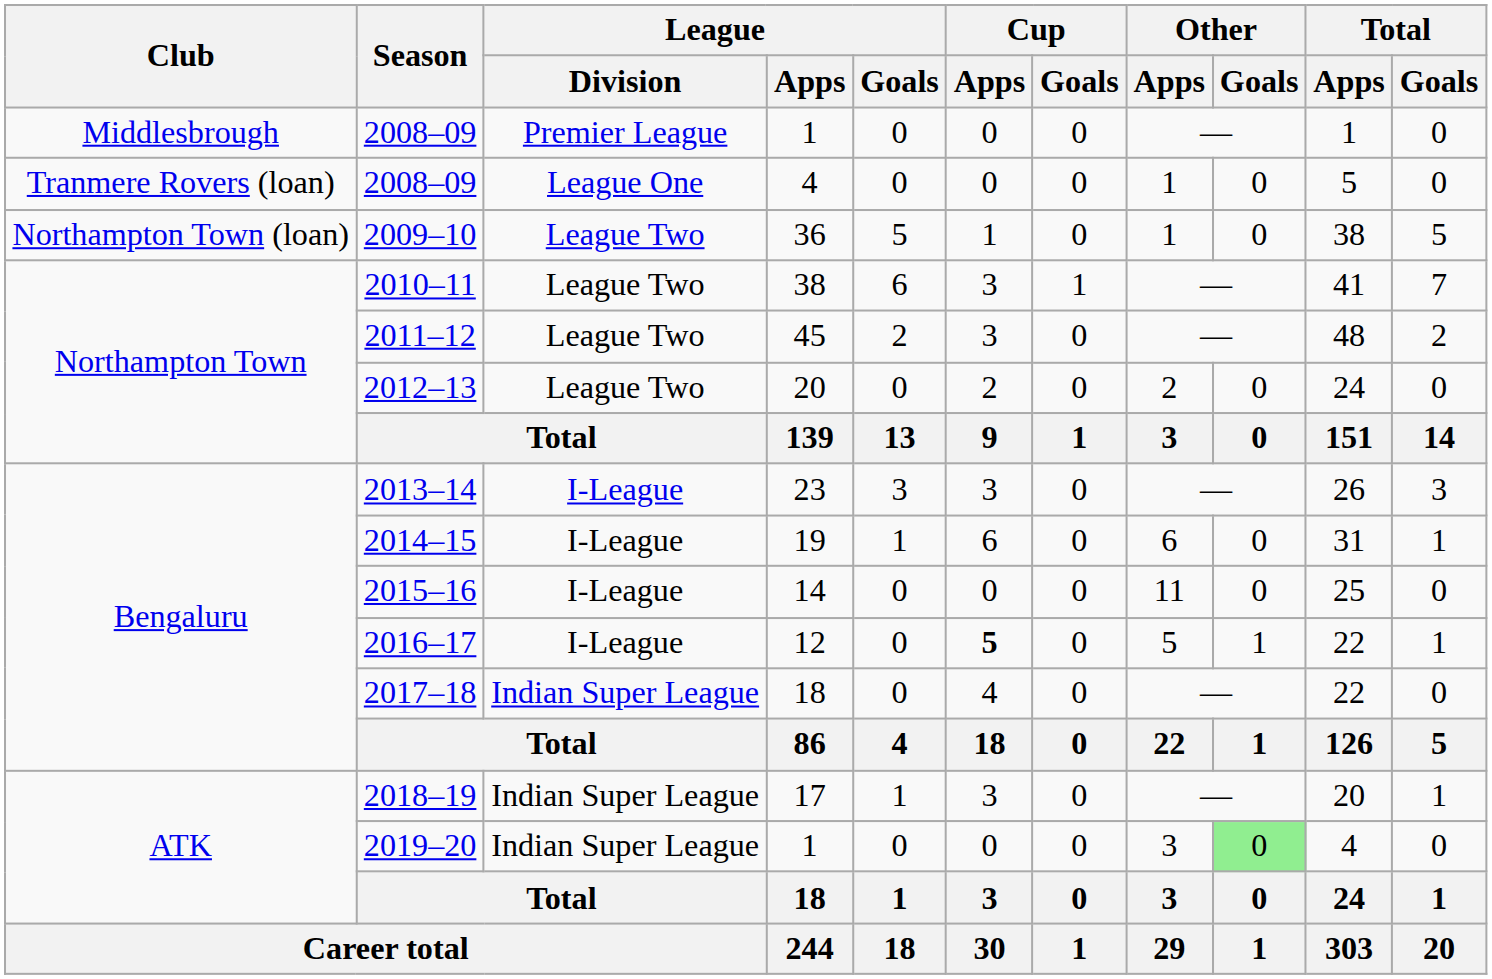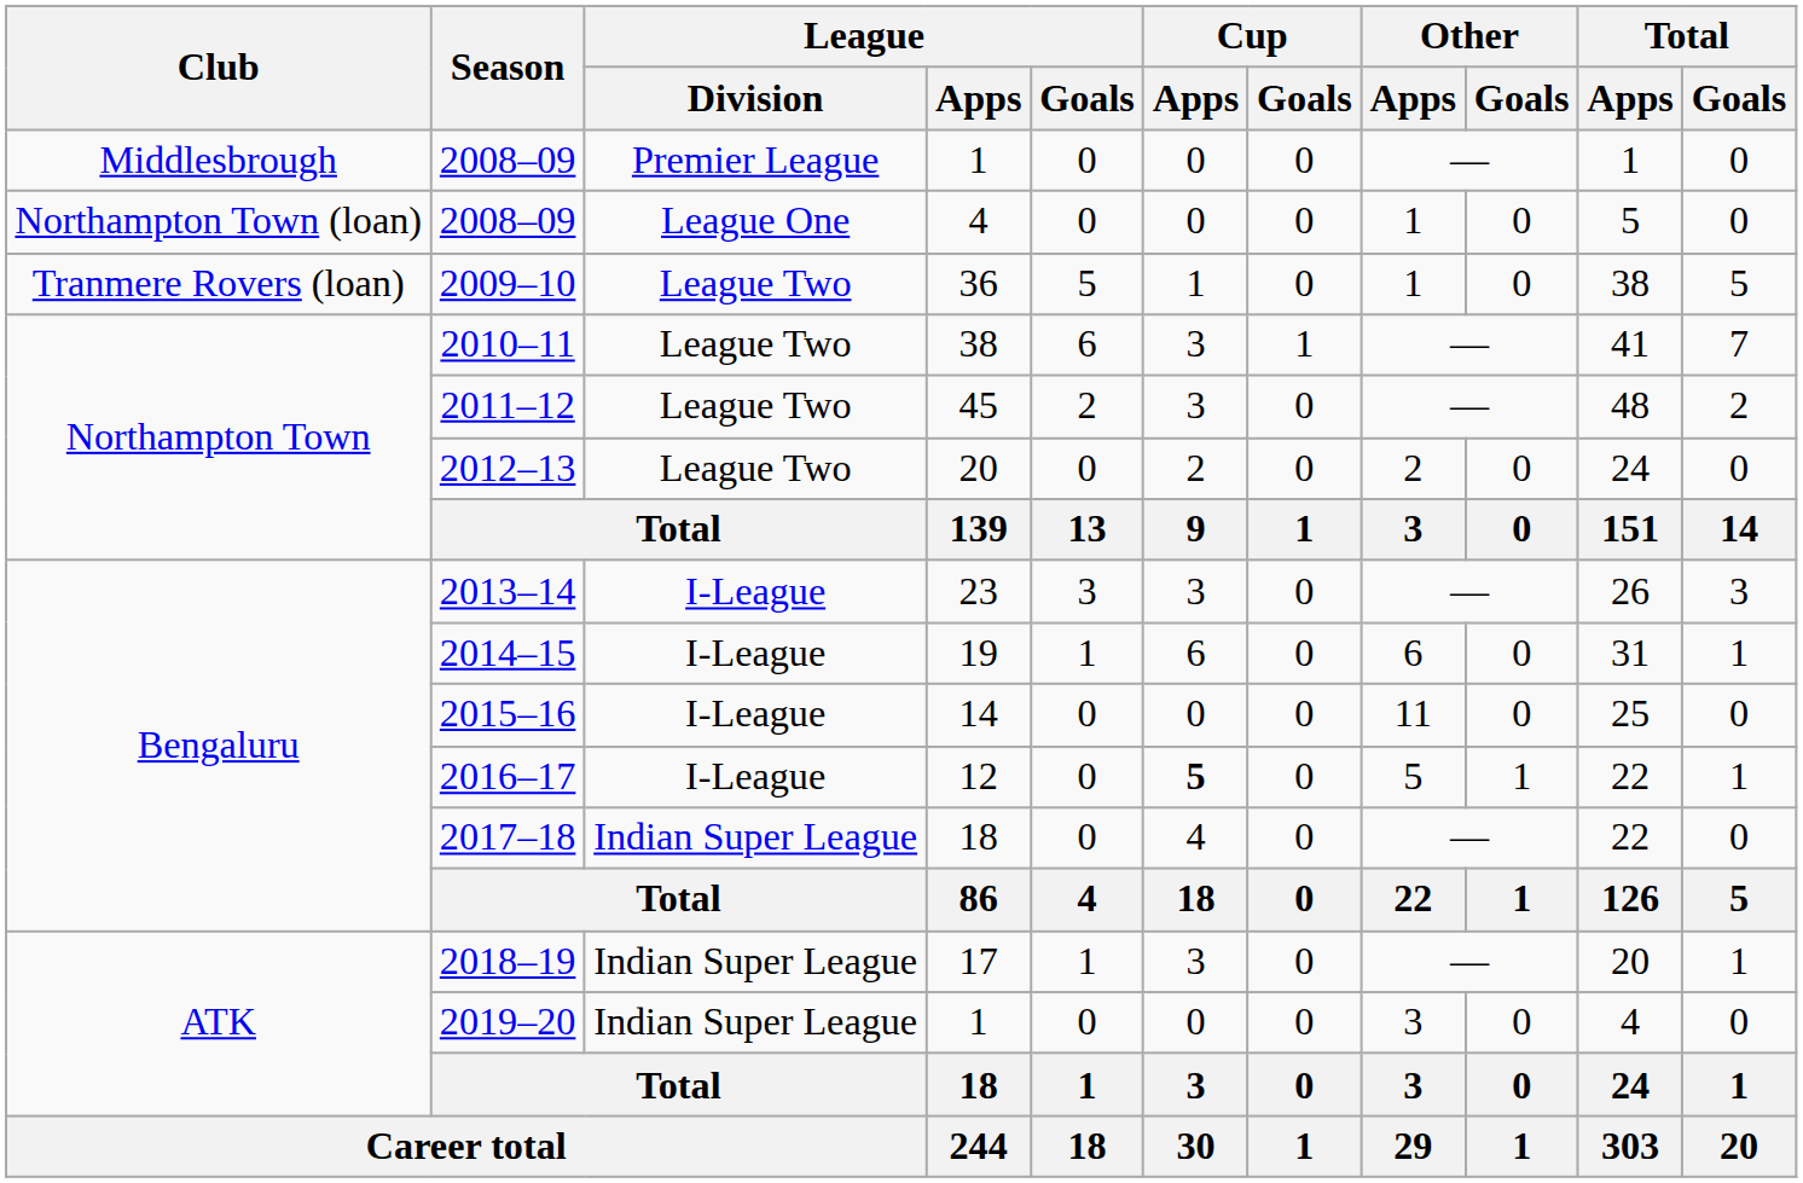 <table class="wikitable" style="text-align: center">
 <tr>
 <th rowspan="2">Club</th>
 <th rowspan="2">Season</th>
 <th colspan="3">League</th>
 <th colspan="2">Cup</th>
 <th colspan="2">Other</th>
 <th colspan="2">Total</th>
 </tr>
 <tr>
 <th>Division</th>
 <th>Apps</th>
 <th>Goals</th>
 <th>Apps</th>
 <th>Goals</th>
 <th>Apps</th>
 <th>Goals</th>
 <th>Apps</th>
 <th>Goals</th>
 </tr>
 <tr>
 <td><a href='#'>Middlesbrough</a></td>
 <td><a href='#'>2008–09</a></td>
 <td><a href='#'>Premier League</a></td>
 <td>1</td>
 <td>0</td>
 <td>0</td>
 <td>0</td>
 <td colspan="2">—</td>
 <td>1</td>
 <td>0</td>
 </tr>
 <tr>
-<td><a href='#'>Tranmere Rovers</a> (loan)</td>
+<td><a href='#'>Northampton Town</a> (loan)</td>
 <td><a href='#'>2008–09</a></td>
 <td><a href='#'>League One</a></td>
 <td>4</td>
 <td>0</td>
 <td>0</td>
 <td>0</td>
 <td>1</td>
 <td>0</td>
 <td>5</td>
 <td>0</td>
 </tr>
 <tr>
-<td><a href='#'>Northampton Town</a> (loan)</td>
+<td><a href='#'>Tranmere Rovers</a> (loan)</td>
 <td><a href='#'>2009–10</a></td>
 <td><a href='#'>League Two</a></td>
 <td>36</td>
 <td>5</td>
 <td>1</td>
 <td>0</td>
 <td>1</td>
 <td>0</td>
 <td>38</td>
 <td>5</td>
 </tr>
 <tr>
 <td rowspan="4"><a href='#'>Northampton Town</a></td>
 <td><a href='#'>2010–11</a></td>
 <td>League Two</td>
 <td>38</td>
 <td>6</td>
 <td>3</td>
 <td>1</td>
 <td colspan="2">—</td>
 <td>41</td>
 <td>7</td>
 </tr>
 <tr>
 <td><a href='#'>2011–12</a></td>
 <td>League Two</td>
 <td>45</td>
 <td>2</td>
 <td>3</td>
 <td>0</td>
 <td colspan="2">—</td>
 <td>48</td>
 <td>2</td>
 </tr>
 <tr>
 <td><a href='#'>2012–13</a></td>
 <td>League Two</td>
 <td>20</td>
 <td>0</td>
 <td>2</td>
 <td>0</td>
 <td>2</td>
 <td>0</td>
 <td>24</td>
 <td>0</td>
 </tr>
 <tr>
 <th colspan="2">Total</th>
 <th>139</th>
 <th>13</th>
 <th>9</th>
 <th>1</th>
 <th>3</th>
 <th>0</th>
 <th>151</th>
 <th>14</th>
 </tr>
 <tr>
 <td rowspan="6"><a href='#'>Bengaluru</a></td>
 <td><a href='#'>2013–14</a></td>
 <td><a href='#'>I-League</a></td>
 <td>23</td>
 <td>3</td>
 <td>3</td>
 <td>0</td>
 <td colspan="2">—</td>
 <td>26</td>
 <td>3</td>
 </tr>
 <tr>
 <td><a href='#'>2014–15</a></td>
 <td>I-League</td>
 <td>19</td>
 <td>1</td>
 <td>6</td>
 <td>0</td>
 <td>6</td>
 <td>0</td>
 <td>31</td>
 <td>1</td>
 </tr>
 <tr>
 <td><a href='#'>2015–16</a></td>
 <td>I-League</td>
 <td>14</td>
 <td>0</td>
 <td>0</td>
 <td>0</td>
 <td>11</td>
 <td>0</td>
 <td>25</td>
 <td>0</td>
 </tr>
 <tr>
 <td><a href='#'>2016–17</a></td>
 <td>I-League</td>
 <td>12</td>
 <td>0</td>
 <td><strong>5</strong></td>
 <td>0</td>
 <td>5</td>
 <td>1</td>
 <td>22</td>
 <td>1</td>
 </tr>
 <tr>
 <td><a href='#'>2017–18</a></td>
 <td><a href='#'>Indian Super League</a></td>
 <td>18</td>
 <td>0</td>
 <td>4</td>
 <td>0</td>
 <td colspan="2">—</td>
 <td>22</td>
 <td>0</td>
 </tr>
 <tr>
 <th colspan="2">Total</th>
 <th>86</th>
 <th>4</th>
 <th>18</th>
 <th>0</th>
 <th>22</th>
 <th>1</th>
 <th>126</th>
 <th>5</th>
 </tr>
 <tr>
 <td rowspan="3"><a href='#'>ATK</a></td>
 <td><a href='#'>2018–19</a></td>
 <td>Indian Super League</td>
 <td>17</td>
 <td>1</td>
 <td>3</td>
 <td>0</td>
 <td colspan="2">—</td>
 <td>20</td>
 <td>1</td>
 </tr>
 <tr>
 <td><a href='#'>2019–20</a></td>
 <td>Indian Super League</td>
 <td>1</td>
 <td>0</td>
 <td>0</td>
 <td>0</td>
 <td>3</td>
-<td style="background: lightgreen;">0</td>
+<td>0</td>
 <td>4</td>
 <td>0</td>
 </tr>
 <tr>
 <th colspan="2">Total</th>
 <th>18</th>
 <th>1</th>
 <th>3</th>
 <th>0</th>
 <th>3</th>
 <th>0</th>
 <th>24</th>
 <th>1</th>
 </tr>
 <tr>
 <th colspan="3">Career total</th>
 <th>244</th>
 <th>18</th>
 <th>30</th>
 <th>1</th>
 <th>29</th>
 <th>1</th>
 <th>303</th>
 <th>20</th>
 </tr>
 </table>
